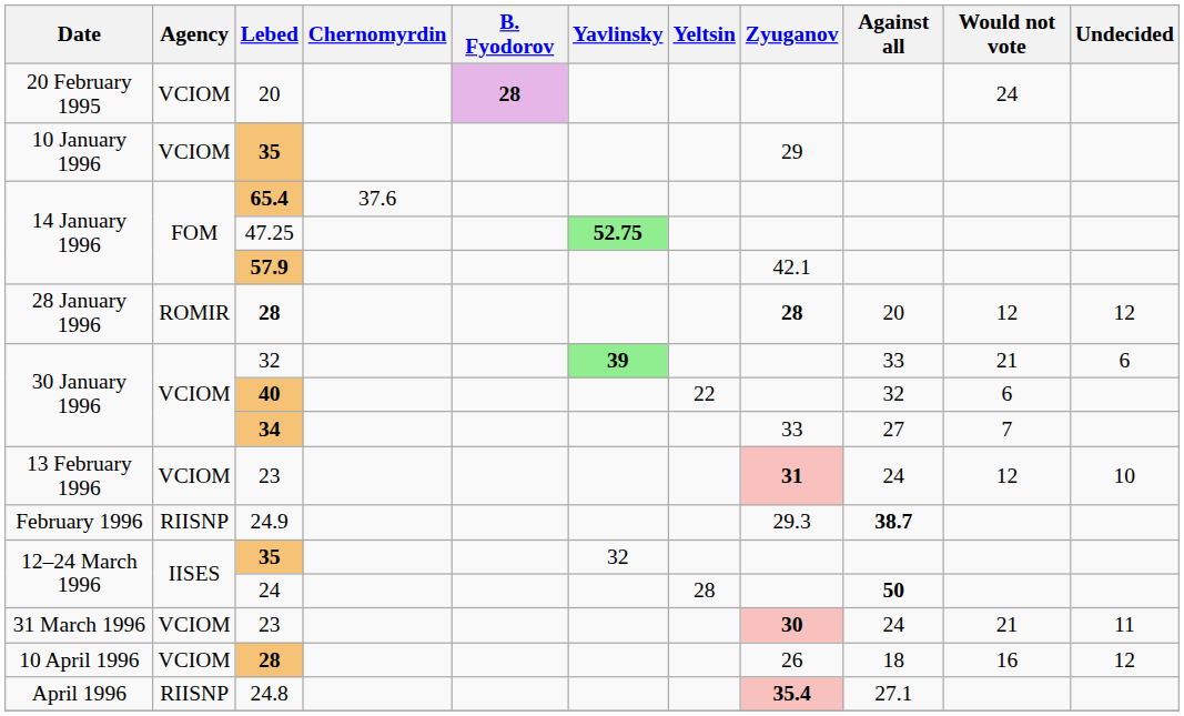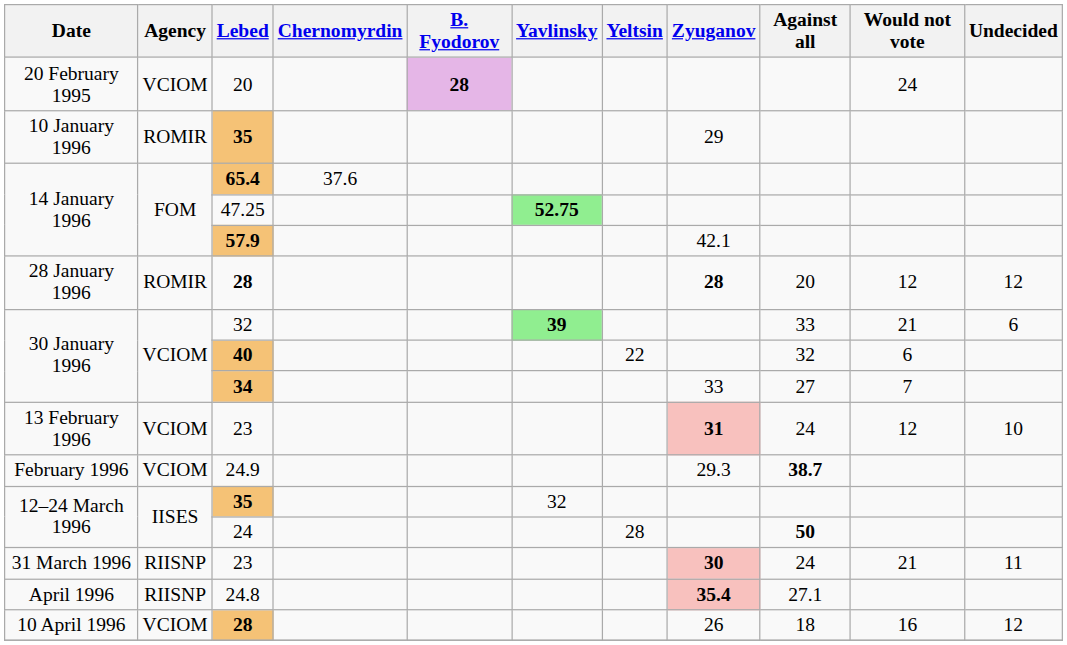 <table class=wikitable style=text-align:center>
 <tr>
 <th>Date</th>
 <th>Agency</th>
 <th><a href='#'>Lebed</a></th>
 <th><a href='#'>Chernomyrdin</a></th>
 <th><a href='#'>B. Fyodorov</a></th>
 <th><a href='#'>Yavlinsky</a></th>
 <th><a href='#'>Yeltsin</a></th>
 <th><a href='#'>Zyuganov</a></th>
 <th>Against all</th>
 <th>Would not vote</th>
 <th>Undecided</th>
 </tr>
 <tr>
 <td>20 February 1995</td>
 <td>VCIOM</td>
 <td>20</td>
 <td></td>
 <td style="background:#e5b6e7"><strong>28</strong></td>
 <td></td>
 <td></td>
 <td></td>
 <td></td>
 <td>24</td>
 <td></td>
 </tr>
 <tr>
 <td>10 January 1996</td>
-<td>VCIOM</td>
+<td>ROMIR</td>
 <td style="background:#f5c276"><strong>35</strong></td>
 <td></td>
 <td></td>
 <td></td>
 <td></td>
 <td>29</td>
 <td></td>
 <td></td>
 <td></td>
 </tr>
 <tr>
 <td rowspan=3>14 January 1996</td>
 <td rowspan=3>FOM</td>
 <td style="background:#f5c276"><strong>65.4</strong></td>
 <td>37.6</td>
 <td></td>
 <td></td>
 <td></td>
 <td></td>
 <td></td>
 <td></td>
 <td></td>
 </tr>
 <tr>
 <td>47.25</td>
 <td></td>
 <td></td>
 <td style="background:#90ee90"><strong>52.75</strong></td>
 <td></td>
 <td></td>
 <td></td>
 <td></td>
 <td></td>
 </tr>
 <tr>
 <td style="background:#f5c276"><strong>57.9</strong></td>
 <td></td>
 <td></td>
 <td></td>
 <td></td>
 <td>42.1</td>
 <td></td>
 <td></td>
 <td></td>
 </tr>
 <tr>
 <td>28 January 1996</td>
 <td>ROMIR</td>
 <td><strong>28</strong></td>
 <td></td>
 <td></td>
 <td></td>
 <td></td>
 <td><strong>28</strong></td>
 <td>20</td>
 <td>12</td>
 <td>12</td>
 </tr>
 <tr>
 <td rowspan=3>30 January 1996</td>
 <td rowspan=3>VCIOM</td>
 <td>32</td>
 <td></td>
 <td></td>
 <td style="background:#90ee90"><strong>39</strong></td>
 <td></td>
 <td></td>
 <td>33</td>
 <td>21</td>
 <td>6</td>
 </tr>
 <tr>
 <td style="background:#f5c276"><strong>40</strong></td>
 <td></td>
 <td></td>
 <td></td>
 <td>22</td>
 <td></td>
 <td>32</td>
 <td>6</td>
 <td></td>
 </tr>
 <tr>
 <td style="background:#f5c276"><strong>34</strong></td>
 <td></td>
 <td></td>
 <td></td>
 <td></td>
 <td>33</td>
 <td>27</td>
 <td>7</td>
 <td></td>
 </tr>
 <tr>
 <td>13 February 1996</td>
 <td>VCIOM</td>
 <td>23</td>
 <td></td>
 <td></td>
 <td></td>
 <td></td>
 <td style="background:#F8C1BE"><strong>31</strong></td>
 <td>24</td>
 <td>12</td>
 <td>10</td>
 </tr>
 <tr>
 <td>February 1996</td>
-<td>RIISNP</td>
+<td>VCIOM</td>
 <td>24.9</td>
 <td></td>
 <td></td>
 <td></td>
 <td></td>
 <td>29.3</td>
 <td><strong>38.7</strong></td>
 <td></td>
 <td></td>
 </tr>
 <tr>
 <td rowspan=2>12–24 March 1996</td>
 <td rowspan=2>IISES</td>
 <td style="background:#f5c276"><strong>35</strong></td>
 <td></td>
 <td></td>
 <td>32</td>
 <td></td>
 <td></td>
 <td></td>
 <td></td>
 <td></td>
 </tr>
 <tr>
 <td>24</td>
 <td></td>
 <td></td>
 <td></td>
 <td>28</td>
 <td></td>
 <td><strong>50</strong></td>
 <td></td>
 <td></td>
 </tr>
 <tr>
 <td>31 March 1996</td>
-<td>VCIOM</td>
+<td>RIISNP</td>
 <td>23</td>
 <td></td>
 <td></td>
 <td></td>
 <td></td>
 <td style="background:#F8C1BE"><strong>30</strong></td>
 <td>24</td>
 <td>21</td>
 <td>11</td>
+</tr>
+<tr>
+<td>April 1996</td>
+<td>RIISNP</td>
+<td>24.8</td>
+<td></td>
+<td></td>
+<td></td>
+<td></td>
+<td style="background:#F8C1BE"><strong>35.4</strong></td>
+<td>27.1</td>
+<td></td>
+<td></td>
 </tr>
 <tr>
 <td>10 April 1996</td>
 <td>VCIOM</td>
 <td style="background:#f5c276"><strong>28</strong></td>
 <td></td>
 <td></td>
 <td></td>
 <td></td>
 <td>26</td>
 <td>18</td>
 <td>16</td>
 <td>12</td>
 </tr>
 <tr>
-<td>April 1996</td>
-<td>RIISNP</td>
-<td>24.8</td>
-<td></td>
-<td></td>
-<td></td>
-<td></td>
-<td style="background:#F8C1BE"><strong>35.4</strong></td>
-<td>27.1</td>
-<td></td>
-<td></td>
-</tr>
-<tr>
 </tr>
 </table>
